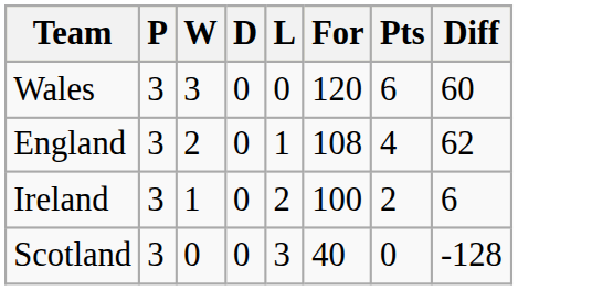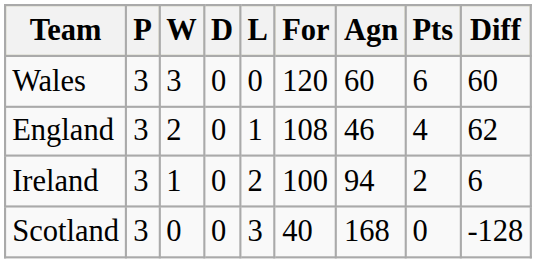 <table class="wikitable" style="font-size:90%">
 <tr bgcolor=#bdb76b>
 <th>Team</th>
 <th>P</th>
 <th>W</th>
 <th>D</th>
 <th>L</th>
 <th>For</th>
+<th>Agn</th>
 <th>Pts</th>
 <th>Diff</th>
 </tr>
 <tr>
 <td> Wales</td>
 <td>3</td>
 <td>3</td>
 <td>0</td>
 <td>0</td>
 <td>120</td>
+<td>60</td>
 <td>6</td>
 <td>60</td>
 </tr>
 <tr>
 <td> England</td>
 <td>3</td>
 <td>2</td>
 <td>0</td>
 <td>1</td>
 <td>108</td>
+<td>46</td>
 <td>4</td>
 <td>62</td>
 </tr>
 <tr>
 <td> Ireland</td>
 <td>3</td>
 <td>1</td>
 <td>0</td>
 <td>2</td>
 <td>100</td>
+<td>94</td>
 <td>2</td>
 <td>6</td>
 </tr>
 <tr>
 <td> Scotland</td>
 <td>3</td>
 <td>0</td>
 <td>0</td>
 <td>3</td>
 <td>40</td>
+<td>168</td>
 <td>0</td>
 <td>-128</td>
 </tr>
 </table>
